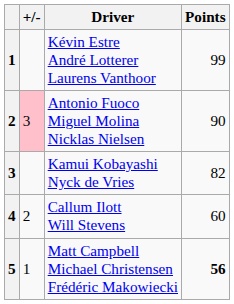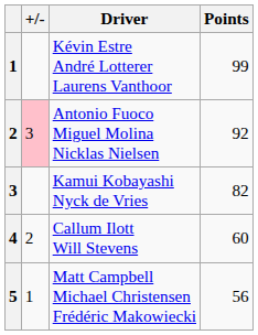 <table class="wikitable" style="font-size:95%;">
 <tr>
 <th scope="col"></th>
 <th scope="col">+/-</th>
 <th scope="col">Driver</th>
 <th scope="col">Points</th>
 </tr>
 <tr>
 <th align="center">1</th>
 <td align="left"></td>
 <td> <a href='#'>Kévin Estre</a><br> <a href='#'>André Lotterer</a><br> <a href='#'>Laurens Vanthoor</a></td>
 <td align="right">99</td>
 </tr>
 <tr>
 <th align="center">2</th>
 <td align="left" style="background: pink;"> 3</td>
 <td> <a href='#'>Antonio Fuoco</a><br> <a href='#'>Miguel Molina</a><br> <a href='#'>Nicklas Nielsen</a></td>
-<td align="right">90</td>
+<td align="right">92</td>
 </tr>
 <tr>
 <th align="center">3</th>
 <td align="left"></td>
 <td> <a href='#'>Kamui Kobayashi</a><br> <a href='#'>Nyck de Vries</a></td>
 <td align="right">82</td>
 </tr>
 <tr>
 <th align="center">4</th>
 <td align="left"> 2</td>
 <td> <a href='#'>Callum Ilott</a><br> <a href='#'>Will Stevens</a></td>
 <td align="right">60</td>
 </tr>
 <tr>
 <th align="center">5</th>
 <td align="left"> 1</td>
 <td> <a href='#'>Matt Campbell</a><br> <a href='#'>Michael Christensen</a><br> <a href='#'>Frédéric Makowiecki</a></td>
-<td align="right"><strong>56</strong></td>
+<td align="right">56</td>
 </tr>
 <tr>
 </tr>
 </table>
